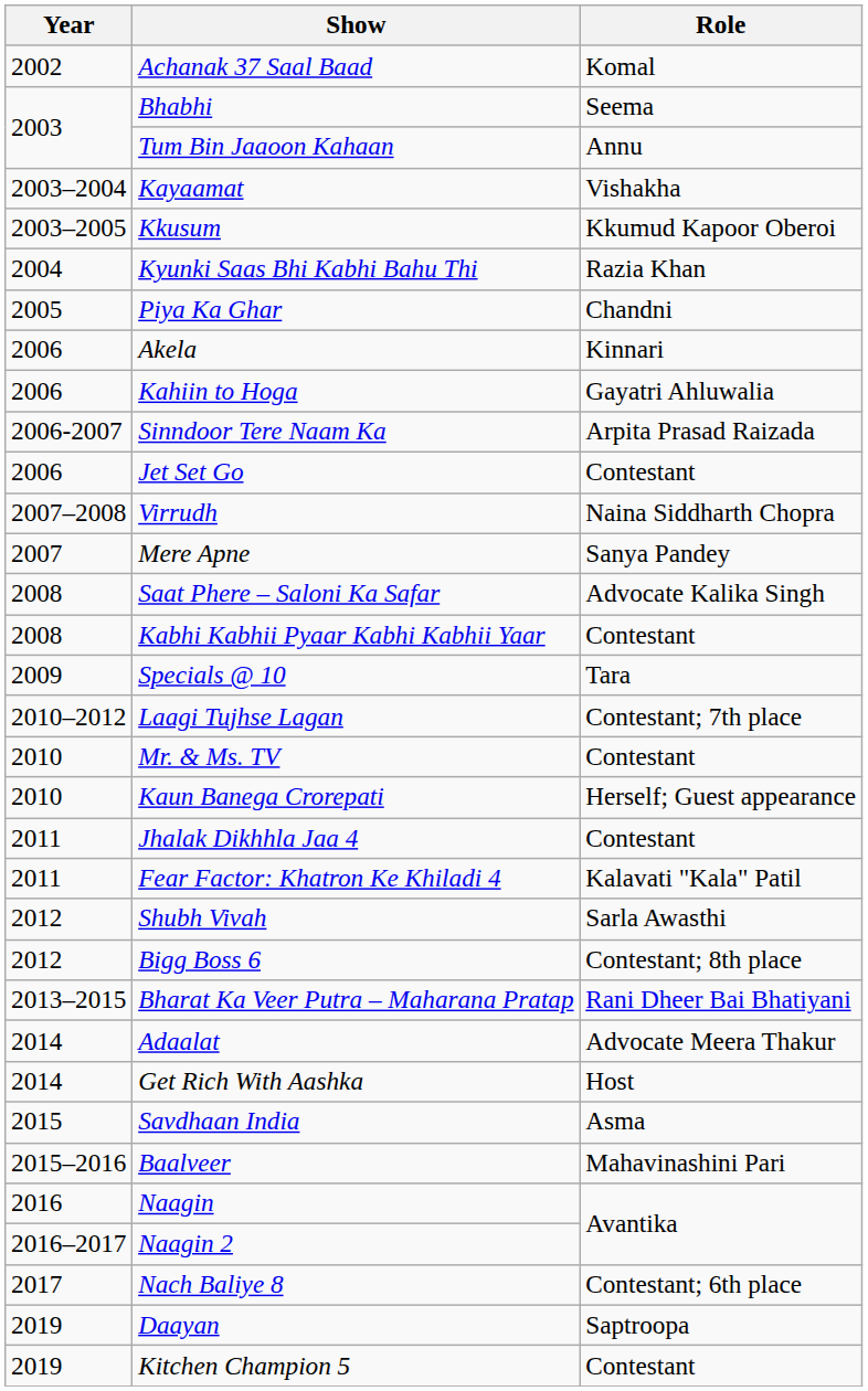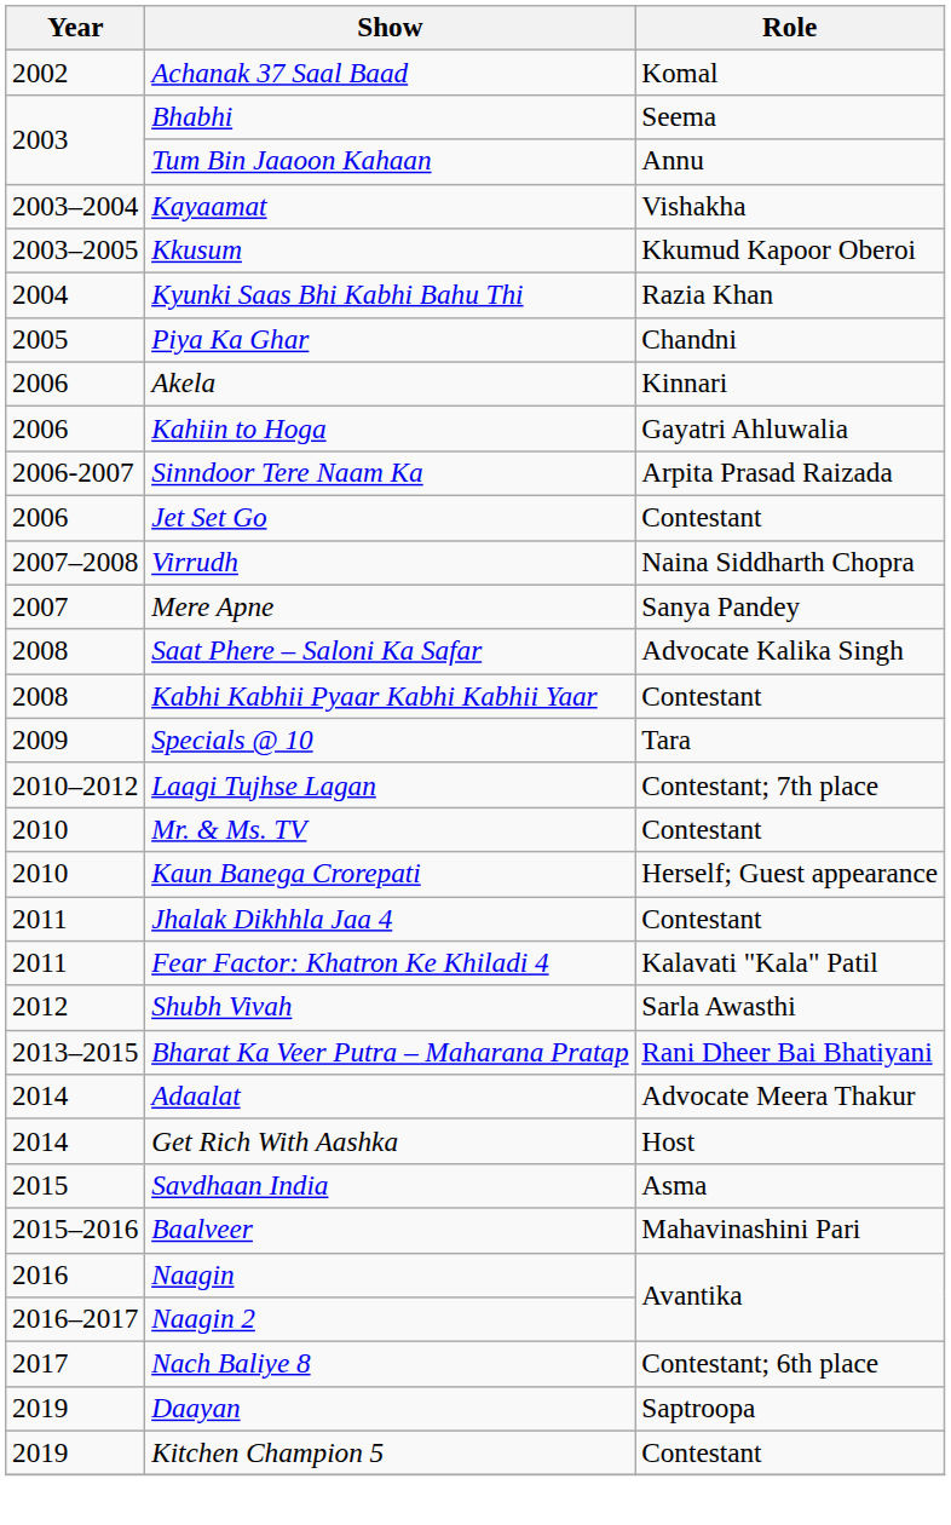 <table class="wikitable">
 <tr>
 <th>Year</th>
 <th>Show</th>
 <th>Role</th>
 </tr>
 <tr>
 <td>2002</td>
 <td><em><a href='#'>Achanak 37 Saal Baad</a></em></td>
 <td>Komal</td>
 </tr>
 <tr>
 <td rowspan="2">2003</td>
 <td><em><a href='#'>Bhabhi</a></em></td>
 <td>Seema</td>
 </tr>
 <tr>
 <td><em><a href='#'>Tum Bin Jaaoon Kahaan</a></em></td>
 <td>Annu</td>
 </tr>
 <tr>
 <td>2003–2004</td>
 <td><em><a href='#'>Kayaamat</a></em></td>
 <td>Vishakha</td>
 </tr>
 <tr>
 <td>2003–2005</td>
 <td><em><a href='#'>Kkusum</a></em></td>
 <td>Kkumud Kapoor Oberoi</td>
 </tr>
 <tr>
 <td>2004</td>
 <td><em><a href='#'>Kyunki Saas Bhi Kabhi Bahu Thi</a></em></td>
 <td>Razia Khan</td>
 </tr>
 <tr>
 <td>2005</td>
 <td><em><a href='#'>Piya Ka Ghar</a></em></td>
 <td>Chandni</td>
 </tr>
 <tr>
 <td>2006</td>
 <td><em>Akela</em></td>
 <td>Kinnari</td>
 </tr>
 <tr>
 <td>2006</td>
 <td><em><a href='#'>Kahiin to Hoga</a></em></td>
 <td>Gayatri Ahluwalia</td>
 </tr>
 <tr>
 <td>2006-2007</td>
 <td><em><a href='#'>Sinndoor Tere Naam Ka</a></em></td>
 <td>Arpita Prasad Raizada</td>
 </tr>
 <tr>
 <td>2006</td>
 <td><em><a href='#'>Jet Set Go</a></em></td>
 <td>Contestant</td>
 </tr>
 <tr>
 <td>2007–2008</td>
 <td><em><a href='#'>Virrudh</a></em></td>
 <td>Naina Siddharth Chopra</td>
 </tr>
 <tr>
 <td>2007</td>
 <td><em>Mere Apne</em></td>
 <td>Sanya Pandey</td>
 </tr>
 <tr>
 <td>2008</td>
 <td><em><a href='#'>Saat Phere – Saloni Ka Safar</a></em></td>
 <td>Advocate Kalika Singh</td>
 </tr>
 <tr>
 <td>2008</td>
 <td><em><a href='#'>Kabhi Kabhii Pyaar Kabhi Kabhii Yaar</a></em></td>
 <td>Contestant</td>
 </tr>
 <tr>
 <td>2009</td>
 <td><em><a href='#'>Specials @ 10</a></em></td>
 <td>Tara</td>
 </tr>
 <tr>
 <td>2010–2012</td>
 <td><em><a href='#'>Laagi Tujhse Lagan</a></em></td>
 <td>Contestant; 7th place</td>
 </tr>
 <tr>
 <td>2010</td>
 <td><em><a href='#'>Mr. & Ms. TV</a></em></td>
 <td>Contestant</td>
 </tr>
 <tr>
 <td>2010</td>
 <td><em><a href='#'>Kaun Banega Crorepati</a></em></td>
 <td>Herself; Guest appearance</td>
 </tr>
 <tr>
 <td>2011</td>
 <td><em><a href='#'>Jhalak Dikhhla Jaa 4</a></em></td>
 <td>Contestant</td>
 </tr>
 <tr>
 <td>2011</td>
 <td><em><a href='#'>Fear Factor: Khatron Ke Khiladi 4</a></em></td>
 <td>Kalavati "Kala" Patil</td>
 </tr>
 <tr>
 <td>2012</td>
 <td><em><a href='#'>Shubh Vivah</a></em></td>
 <td>Sarla Awasthi</td>
 </tr>
 <tr>
-<td>2012</td>
-<td><em><a href='#'>Bigg Boss 6</a></em></td>
-<td>Contestant; 8th place</td>
-</tr>
-<tr>
 <td>2013–2015</td>
 <td><em><a href='#'>Bharat Ka Veer Putra – Maharana Pratap</a></em></td>
 <td><a href='#'>Rani Dheer Bai Bhatiyani</a></td>
 </tr>
 <tr>
 <td>2014</td>
 <td><em><a href='#'>Adaalat</a></em></td>
 <td>Advocate Meera Thakur</td>
 </tr>
 <tr>
 <td>2014</td>
 <td><em>Get Rich With Aashka</em></td>
 <td>Host</td>
 </tr>
 <tr>
 <td>2015</td>
 <td><em><a href='#'>Savdhaan India</a></em></td>
 <td>Asma</td>
 </tr>
 <tr>
 <td>2015–2016</td>
 <td><em><a href='#'>Baalveer</a></em></td>
 <td>Mahavinashini Pari</td>
 </tr>
 <tr>
 <td>2016</td>
 <td><em><a href='#'>Naagin</a></em></td>
 <td rowspan="2">Avantika</td>
 </tr>
 <tr>
 <td>2016–2017</td>
 <td><em><a href='#'>Naagin 2</a></em></td>
 </tr>
 <tr>
 <td>2017</td>
 <td><em><a href='#'>Nach Baliye 8</a></em></td>
 <td>Contestant; 6th place</td>
 </tr>
 <tr>
 <td>2019</td>
 <td><em><a href='#'>Daayan</a></em></td>
 <td>Saptroopa</td>
 </tr>
 <tr>
 <td>2019</td>
 <td><em>Kitchen Champion 5</em></td>
 <td>Contestant</td>
 </tr>
 <tr>
 </tr>
 </table>
